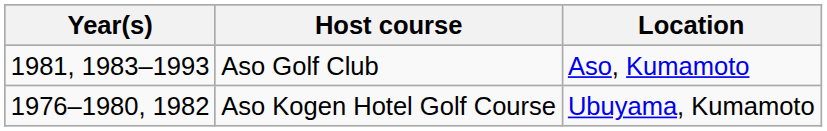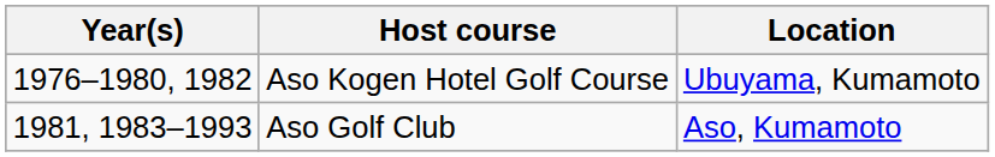 <table class=wikitable style="font-size:95%">
 <tr>
 <th>Year(s)</th>
 <th>Host course</th>
 <th>Location</th>
 </tr>
 <tr>
+<td>1976–1980, 1982</td>
+<td>Aso Kogen Hotel Golf Course</td>
+<td><a href='#'>Ubuyama</a>, Kumamoto</td>
+</tr>
+<tr>
 <td>1981, 1983–1993</td>
 <td>Aso Golf Club</td>
 <td><a href='#'>Aso</a>, <a href='#'>Kumamoto</a></td>
 </tr>
-<tr>
-<td>1976–1980, 1982</td>
-<td>Aso Kogen Hotel Golf Course</td>
-<td><a href='#'>Ubuyama</a>, Kumamoto</td>
-</tr>
 </table>
